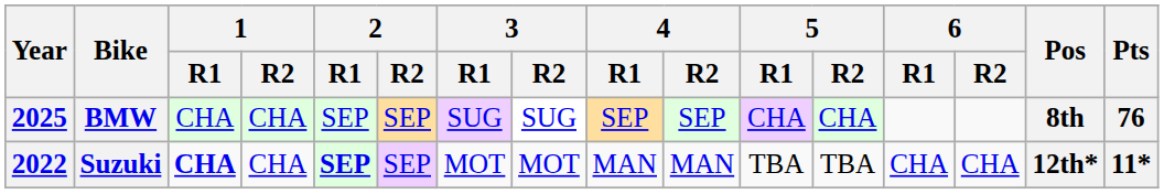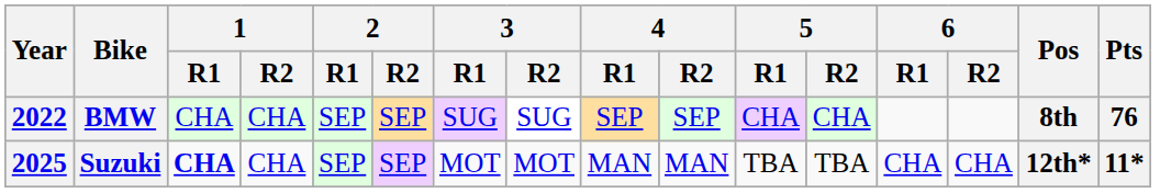 <table class="wikitable" style="text-align:center; font-size:90%">
 <tr>
 <th valign="middle" rowspan=2>Year</th>
 <th valign="middle" rowspan=2>Bike</th>
 <th colspan=2>1</th>
 <th colspan=2>2</th>
 <th colspan=2>3</th>
 <th colspan=2>4</th>
 <th colspan=2>5</th>
 <th colspan=2>6</th>
 <th rowspan=2>Pos</th>
 <th rowspan=2>Pts</th>
 </tr>
 <tr>
 <th>R1</th>
 <th>R2</th>
 <th>R1</th>
 <th>R2</th>
 <th>R1</th>
 <th>R2</th>
 <th>R1</th>
 <th>R2</th>
 <th>R1</th>
 <th>R2</th>
 <th>R1</th>
 <th>R2</th>
 </tr>
 <tr>
-<th><a href='#'>2025</a></th>
+<th><a href='#'>2022</a></th>
 <th><a href='#'>BMW</a></th>
 <td style="background:#dfffdf;"><a href='#'>CHA</a><br></td>
 <td style="background:#dfffdf;"><a href='#'>CHA</a><br></td>
 <td style="background:#dfffdf;"><a href='#'>SEP</a><br></td>
 <td style="background:#ffdf9f;"><a href='#'>SEP</a><br></td>
 <td style="background:#efcfff;"><a href='#'>SUG</a><br></td>
 <td style="background:#ffffff;"><a href='#'>SUG</a><br></td>
 <td style="background:#ffdf9f;"><a href='#'>SEP</a><br></td>
 <td style="background:#dfffdf;"><a href='#'>SEP</a><br></td>
 <td style="background:#efcfff;"><a href='#'>CHA</a><br></td>
 <td style="background:#dfffdf;"><a href='#'>CHA</a><br></td>
 <td></td>
 <td></td>
 <th style="background:#;">8th</th>
 <th style="background:#;">76</th>
 </tr>
 <tr>
-<th><a href='#'>2022</a></th>
+<th><a href='#'>2025</a></th>
 <th><a href='#'>Suzuki</a></th>
 <td style="background:#;"><strong><a href='#'>CHA</a><br></strong></td>
 <td style="background:#;"><a href='#'>CHA</a><br></td>
-<td style="background:#dfffdf;"><strong><a href='#'>SEP</a><br></strong></td>
+<td style="background:#dfffdf;"><a href='#'>SEP</a><br></td>
 <td style="background:#efcfff;"><a href='#'>SEP</a><br></td>
 <td style="background:#;"><a href='#'>MOT</a><br></td>
 <td style="background:#;"><a href='#'>MOT</a><br></td>
 <td style="background:#;"><a href='#'>MAN</a><br></td>
 <td style="background:#;"><a href='#'>MAN</a><br></td>
 <td style="background:#;">TBA<br></td>
 <td style="background:#;">TBA<br></td>
 <td style="background:#;"><a href='#'>CHA</a><br></td>
 <td style="background:#;"><a href='#'>CHA</a><br></td>
 <th>12th*</th>
 <th>11*</th>
 </tr>
 </table>
